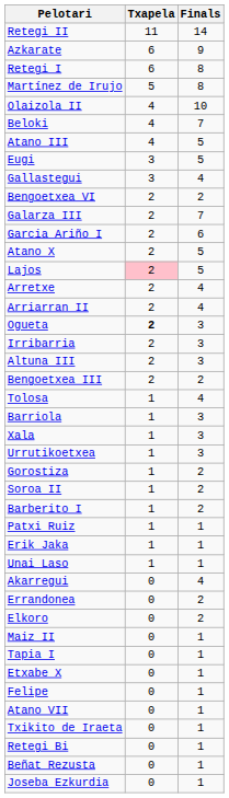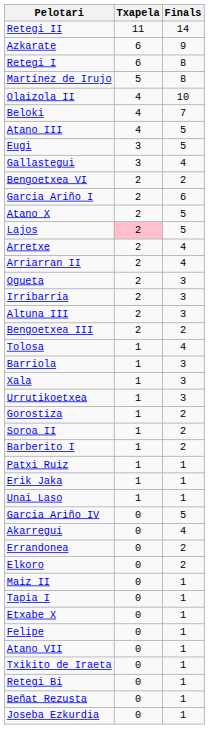 <table class="sortable wikitable">
 <tr>
 <th>Pelotari</th>
 <th>Txapela</th>
 <th>Finals</th>
 </tr>
 <tr>
 <td><a href='#'>Retegi II</a></td>
 <td align="center">11</td>
 <td align="center">14</td>
 </tr>
 <tr>
 <td><a href='#'>Azkarate</a></td>
 <td align="center">6</td>
 <td align="center">9</td>
 </tr>
 <tr>
 <td><a href='#'>Retegi I</a></td>
 <td align="center">6</td>
 <td align="center">8</td>
 </tr>
 <tr>
 <td><a href='#'>Martínez de Irujo</a></td>
 <td align="center">5</td>
 <td align="center">8</td>
 </tr>
 <tr>
 <td><a href='#'>Olaizola II</a></td>
 <td align="center">4</td>
 <td align="center">10</td>
 </tr>
 <tr>
 <td><a href='#'>Beloki</a></td>
 <td align="center">4</td>
 <td align="center">7</td>
 </tr>
 <tr>
 <td><a href='#'>Atano III</a></td>
 <td align="center">4</td>
 <td align="center">5</td>
 </tr>
 <tr>
 <td><a href='#'>Eugi</a></td>
 <td align="center">3</td>
 <td align="center">5</td>
 </tr>
 <tr>
 <td><a href='#'>Gallastegui</a></td>
 <td align="center">3</td>
 <td align="center">4</td>
 </tr>
 <tr>
 <td><a href='#'>Bengoetxea VI</a></td>
 <td align="center">2</td>
 <td align="center">2</td>
 </tr>
 <tr>
-<td><a href='#'>Galarza III</a></td>
-<td align="center">2</td>
-<td align="center">7</td>
-</tr>
-<tr>
 <td><a href='#'>Garcia Ariño I</a></td>
 <td align="center">2</td>
 <td align="center">6</td>
 </tr>
 <tr>
 <td><a href='#'>Atano X</a></td>
 <td align="center">2</td>
 <td align="center">5</td>
 </tr>
 <tr>
 <td><a href='#'>Lajos</a></td>
 <td align="center" style="background: pink;">2</td>
 <td align="center">5</td>
 </tr>
 <tr>
 <td><a href='#'>Arretxe</a></td>
 <td align="center">2</td>
 <td align="center">4</td>
 </tr>
 <tr>
 <td><a href='#'>Arriarran II</a></td>
 <td align="center">2</td>
 <td align="center">4</td>
 </tr>
 <tr>
 <td><a href='#'>Ogueta</a></td>
-<td align="center"><strong>2</strong></td>
+<td align="center">2</td>
 <td align="center">3</td>
 </tr>
 <tr>
 <td><a href='#'>Irribarria</a></td>
 <td align="center">2</td>
 <td align="center">3</td>
 </tr>
 <tr>
 <td><a href='#'>Altuna III</a></td>
 <td align="center">2</td>
 <td align="center">3</td>
 </tr>
 <tr>
 <td><a href='#'>Bengoetxea III</a></td>
 <td align="center">2</td>
 <td align="center">2</td>
 </tr>
 <tr>
 <td><a href='#'>Tolosa</a></td>
 <td align="center">1</td>
 <td align="center">4</td>
 </tr>
 <tr>
 <td><a href='#'>Barriola</a></td>
 <td align="center">1</td>
 <td align="center">3</td>
 </tr>
 <tr>
 <td><a href='#'>Xala</a></td>
 <td align="center">1</td>
 <td align="center">3</td>
 </tr>
 <tr>
 <td><a href='#'>Urrutikoetxea</a></td>
 <td align="center">1</td>
 <td align="center">3</td>
 </tr>
 <tr>
 <td><a href='#'>Gorostiza</a></td>
 <td align="center">1</td>
 <td align="center">2</td>
 </tr>
 <tr>
 <td><a href='#'>Soroa II</a></td>
 <td align="center">1</td>
 <td align="center">2</td>
 </tr>
 <tr>
 <td><a href='#'>Barberito I</a></td>
 <td align="center">1</td>
 <td align="center">2</td>
 </tr>
 <tr>
 <td><a href='#'>Patxi Ruiz</a></td>
 <td align="center">1</td>
 <td align="center">1</td>
 </tr>
 <tr>
 <td><a href='#'>Erik Jaka</a></td>
 <td align="center">1</td>
 <td align="center">1</td>
 </tr>
 <tr>
 <td><a href='#'>Unai Laso</a></td>
 <td align="center">1</td>
 <td align="center">1</td>
 </tr>
 <tr>
+<td><a href='#'>Garcia Ariño IV</a></td>
+<td align="center">0</td>
+<td align="center">5</td>
+</tr>
+<tr>
 <td><a href='#'>Akarregui</a></td>
 <td align="center">0</td>
 <td align="center">4</td>
 </tr>
 <tr>
 <td><a href='#'>Errandonea</a></td>
 <td align="center">0</td>
 <td align="center">2</td>
 </tr>
 <tr>
 <td><a href='#'>Elkoro</a></td>
 <td align="center">0</td>
 <td align="center">2</td>
 </tr>
 <tr>
 <td><a href='#'>Maiz II</a></td>
 <td align="center">0</td>
 <td align="center">1</td>
 </tr>
 <tr>
 <td><a href='#'>Tapia I</a></td>
 <td align="center">0</td>
 <td align="center">1</td>
 </tr>
 <tr>
 <td><a href='#'>Etxabe X</a></td>
 <td align="center">0</td>
 <td align="center">1</td>
 </tr>
 <tr>
 <td><a href='#'>Felipe</a></td>
 <td align="center">0</td>
 <td align="center">1</td>
 </tr>
 <tr>
 <td><a href='#'>Atano VII</a></td>
 <td align="center">0</td>
 <td align="center">1</td>
 </tr>
 <tr>
 <td><a href='#'>Txikito de Iraeta</a></td>
 <td align="center">0</td>
 <td align="center">1</td>
 </tr>
 <tr>
 <td><a href='#'>Retegi Bi</a></td>
 <td align="center">0</td>
 <td align="center">1</td>
 </tr>
 <tr>
 <td><a href='#'>Beñat Rezusta</a></td>
 <td align="center">0</td>
 <td align="center">1</td>
 </tr>
 <tr>
 <td><a href='#'>Joseba Ezkurdia</a></td>
 <td align="center">0</td>
 <td align="center">1</td>
 </tr>
 </table>
